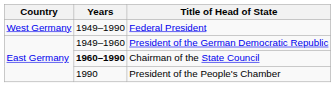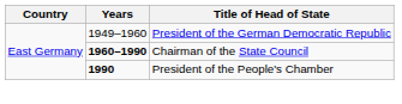 <table class="wikitable">
 <tr>
 <th>Country</th>
 <th>Years</th>
 <th>Title of Head of State</th>
-</tr>
-<tr>
-<td> <a href='#'>West Germany</a></td>
-<td>1949–1990</td>
-<td><a href='#'>Federal President</a> <em></em></td>
 </tr>
 <tr>
 <td rowspan="3"> <a href='#'>East Germany</a></td>
 <td>1949–1960</td>
 <td><a href='#'>President of the German Democratic Republic</a> <em></em></td>
 </tr>
 <tr>
 <td><strong>1960–1990</strong></td>
 <td>Chairman of the <a href='#'>State Council</a> <em></em></td>
 </tr>
 <tr>
-<td>1990</td>
+<td><strong>1990</strong></td>
 <td>President of the People's Chamber <em></em></td>
 </tr>
 </table>
